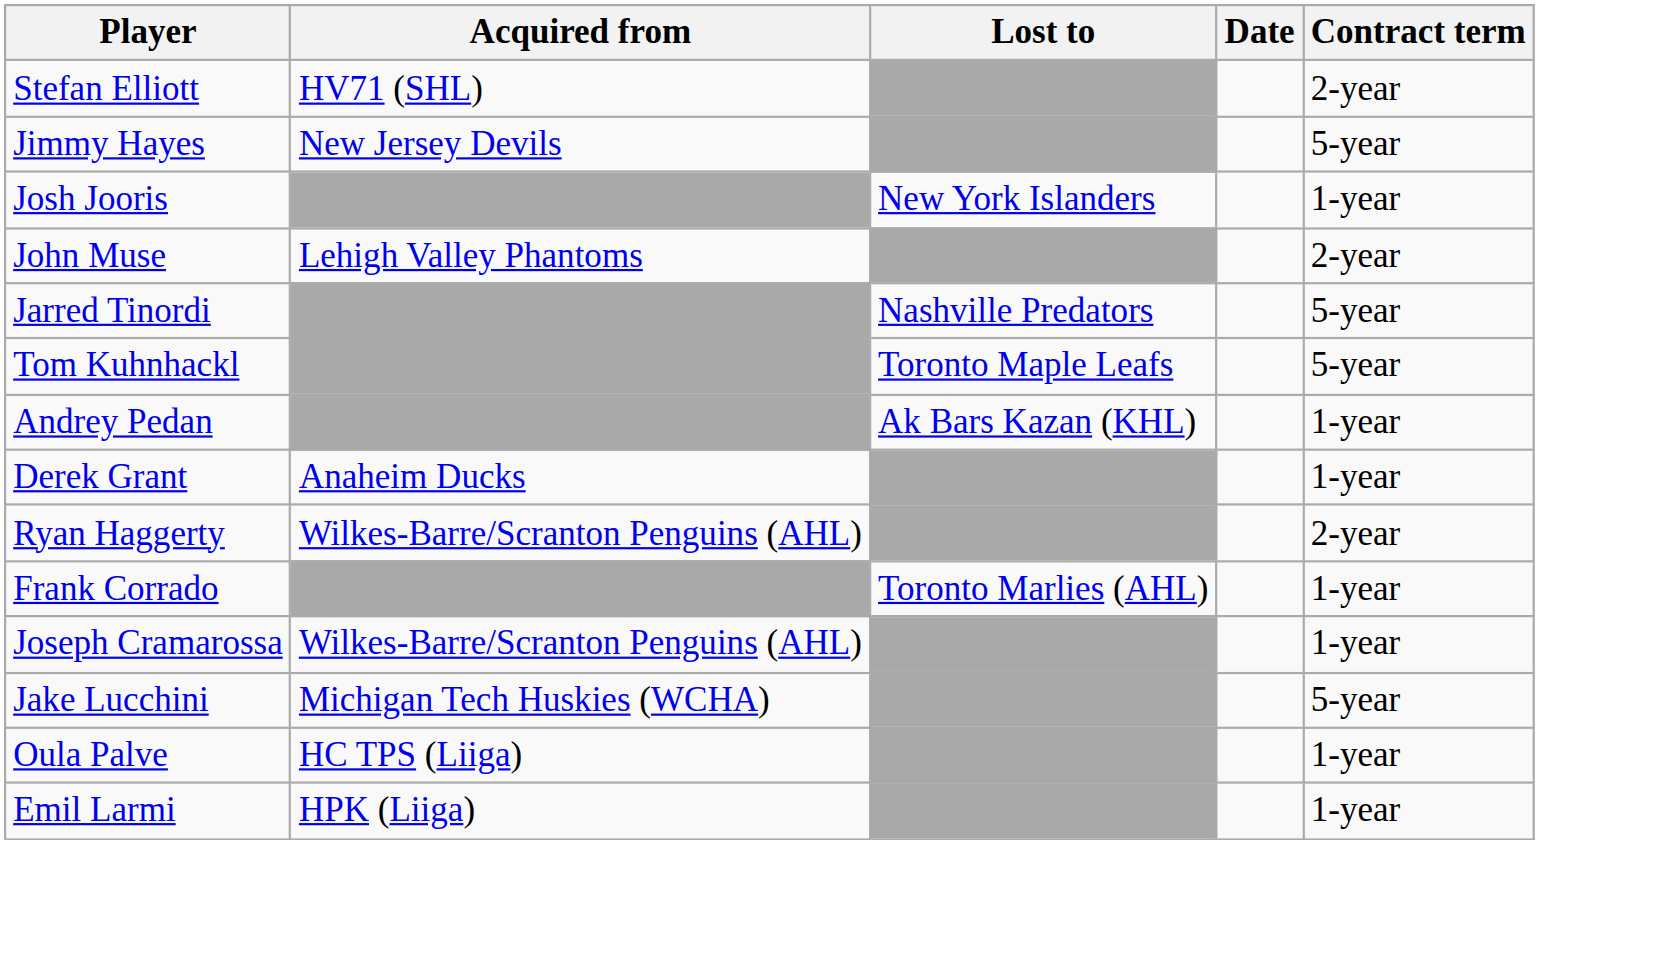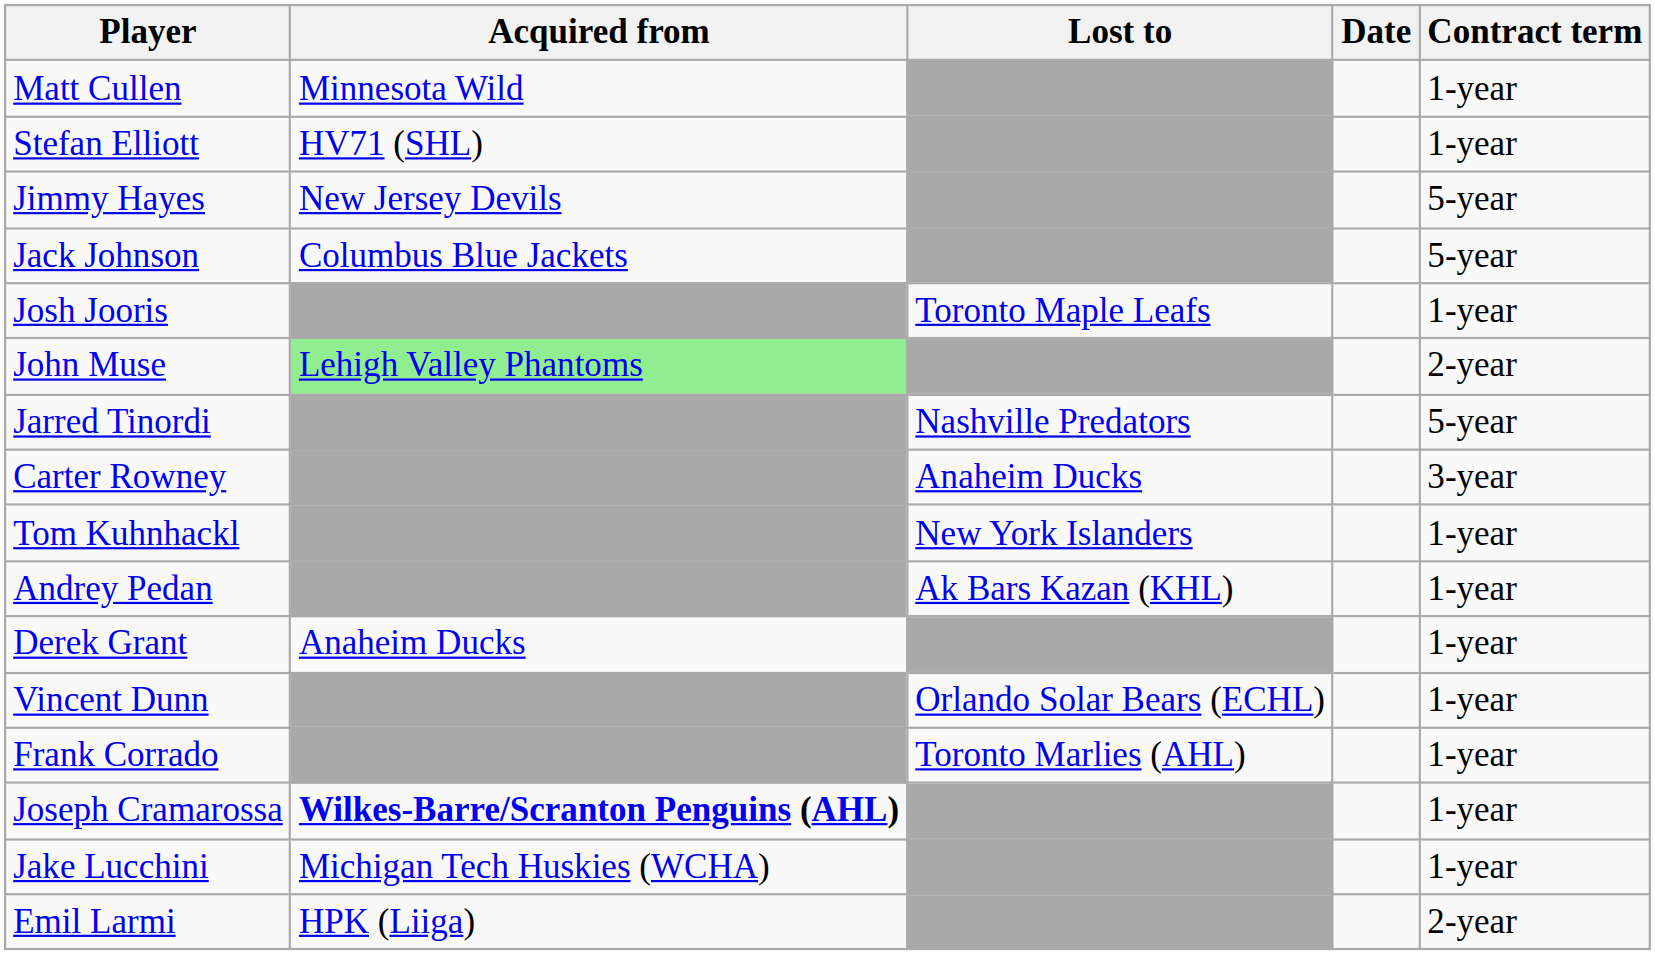 <table class="wikitable">
 <tr>
 <th>Player</th>
 <th>Acquired from</th>
 <th>Lost to</th>
 <th>Date</th>
 <th>Contract term</th>
 </tr>
 <tr>
+<td><a href='#'>Matt Cullen</a></td>
+<td><a href='#'>Minnesota Wild</a></td>
+<td style="background:darkgray;"></td>
+<td></td>
+<td>1-year</td>
+</tr>
+<tr>
 <td><a href='#'>Stefan Elliott</a></td>
 <td><a href='#'>HV71</a> (<a href='#'>SHL</a>)</td>
 <td style="background:darkgray;"></td>
 <td></td>
-<td>2-year</td>
+<td>1-year</td>
 </tr>
 <tr>
 <td><a href='#'>Jimmy Hayes</a></td>
 <td><a href='#'>New Jersey Devils</a></td>
 <td style="background:darkgray;"></td>
 <td></td>
 <td>5-year</td>
 </tr>
 <tr>
+<td><a href='#'>Jack Johnson</a></td>
+<td><a href='#'>Columbus Blue Jackets</a></td>
+<td style="background:darkgray;"></td>
+<td></td>
+<td>5-year</td>
+</tr>
+<tr>
 <td><a href='#'>Josh Jooris</a></td>
 <td style="background:darkgray;"></td>
-<td><a href='#'>New York Islanders</a></td>
+<td><a href='#'>Toronto Maple Leafs</a></td>
 <td></td>
 <td>1-year</td>
 </tr>
 <tr>
 <td><a href='#'>John Muse</a></td>
-<td><a href='#'>Lehigh Valley Phantoms</a></td>
+<td style="background: lightgreen;"><a href='#'>Lehigh Valley Phantoms</a></td>
 <td style="background:darkgray;"></td>
 <td></td>
 <td>2-year</td>
 </tr>
 <tr>
 <td><a href='#'>Jarred Tinordi</a></td>
 <td style="background:darkgray;"></td>
 <td><a href='#'>Nashville Predators</a></td>
 <td></td>
 <td>5-year</td>
 </tr>
 <tr>
+<td><a href='#'>Carter Rowney</a></td>
+<td style="background:darkgray;"></td>
+<td><a href='#'>Anaheim Ducks</a></td>
+<td></td>
+<td>3-year</td>
+</tr>
+<tr>
 <td><a href='#'>Tom Kuhnhackl</a></td>
 <td style="background:darkgray;"></td>
-<td><a href='#'>Toronto Maple Leafs</a></td>
+<td><a href='#'>New York Islanders</a></td>
 <td></td>
-<td>5-year</td>
+<td>1-year</td>
 </tr>
 <tr>
 <td><a href='#'>Andrey Pedan</a></td>
 <td style="background:darkgray;"></td>
 <td><a href='#'>Ak Bars Kazan</a> (<a href='#'>KHL</a>)</td>
 <td></td>
 <td>1-year</td>
 </tr>
 <tr>
 <td><a href='#'>Derek Grant</a></td>
 <td><a href='#'>Anaheim Ducks</a></td>
 <td style="background:darkgray;"></td>
 <td></td>
 <td>1-year</td>
 </tr>
 <tr>
-<td><a href='#'>Ryan Haggerty</a></td>
-<td><a href='#'>Wilkes-Barre/Scranton Penguins</a> (<a href='#'>AHL</a>)</td>
+<td><a href='#'>Vincent Dunn</a></td>
 <td style="background:darkgray;"></td>
+<td><a href='#'>Orlando Solar Bears</a> (<a href='#'>ECHL</a>)</td>
 <td></td>
-<td>2-year</td>
+<td>1-year</td>
 </tr>
 <tr>
 <td><a href='#'>Frank Corrado</a></td>
 <td style="background:darkgray;"></td>
 <td><a href='#'>Toronto Marlies</a> (<a href='#'>AHL</a>)</td>
 <td></td>
 <td>1-year</td>
 </tr>
 <tr>
 <td><a href='#'>Joseph Cramarossa</a></td>
-<td><a href='#'>Wilkes-Barre/Scranton Penguins</a> (<a href='#'>AHL</a>)</td>
+<td><strong><a href='#'>Wilkes-Barre/Scranton Penguins</a> (<a href='#'>AHL</a>)</strong></td>
 <td style="background:darkgray;"></td>
 <td></td>
 <td>1-year</td>
 </tr>
 <tr>
 <td><a href='#'>Jake Lucchini</a></td>
 <td><a href='#'>Michigan Tech Huskies</a> (<a href='#'>WCHA</a>)</td>
 <td style="background:darkgray;"></td>
 <td></td>
-<td>5-year</td>
-</tr>
-<tr>
-<td><a href='#'>Oula Palve</a></td>
-<td><a href='#'>HC TPS</a> (<a href='#'>Liiga</a>)</td>
-<td style="background:darkgray;"></td>
-<td></td>
 <td>1-year</td>
 </tr>
 <tr>
 <td><a href='#'>Emil Larmi</a></td>
 <td><a href='#'>HPK</a> (<a href='#'>Liiga</a>)</td>
 <td style="background:darkgray;"></td>
 <td></td>
-<td>1-year</td>
+<td>2-year</td>
 </tr>
 </table>
